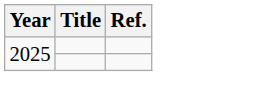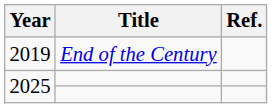 <table class="wikitable plainrowheaders">
 <tr>
 <th scope="col">Year</th>
 <th scope="col">Title</th>
 <th scope="col">Ref.</th>
+</tr>
+<tr>
+<td>2019</td>
+<td><em><a href='#'>End of the Century</a></em></td>
+<td align="center"></td>
 </tr>
 <tr>
 <td rowspan="2">2025</td>
 <td></td>
 <td align="center"></td>
 </tr>
 <tr>
 <td></td>
 <td align="center"></td>
 </tr>
 </table>
